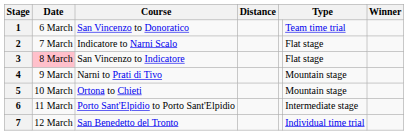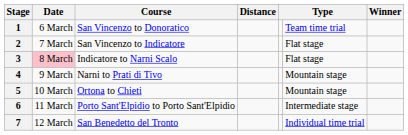 <table class="wikitable">
 <tr>
 <th>Stage</th>
 <th>Date</th>
 <th>Course</th>
 <th>Distance</th>
 <th colspan="2">Type</th>
 <th>Winner</th>
 </tr>
 <tr>
 <th>1</th>
 <td align=right>6 March</td>
 <td><a href='#'>San Vincenzo</a> to <a href='#'>Donoratico</a></td>
 <td></td>
 <td></td>
 <td><a href='#'>Team time trial</a></td>
 <td></td>
 </tr>
 <tr>
 <th>2</th>
 <td align=right>7 March</td>
-<td>Indicatore to <a href='#'>Narni Scalo</a></td>
+<td>San Vincenzo to <a href='#'>Indicatore</a></td>
 <td></td>
 <td></td>
 <td>Flat stage</td>
 <td></td>
 </tr>
 <tr>
 <th>3</th>
 <td align=right style="background: pink;">8 March</td>
-<td>San Vincenzo to <a href='#'>Indicatore</a></td>
+<td>Indicatore to <a href='#'>Narni Scalo</a></td>
 <td></td>
 <td></td>
 <td>Flat stage</td>
 <td></td>
 </tr>
 <tr>
 <th>4</th>
 <td align=right>9 March</td>
 <td>Narni to <a href='#'>Prati di Tivo</a></td>
 <td></td>
 <td></td>
 <td>Mountain stage</td>
 <td></td>
 </tr>
 <tr>
 <th>5</th>
 <td align=right>10 March</td>
 <td><a href='#'>Ortona</a> to <a href='#'>Chieti</a></td>
 <td></td>
 <td></td>
 <td>Mountain stage</td>
 <td></td>
 </tr>
 <tr>
 <th>6</th>
 <td align=right>11 March</td>
 <td><a href='#'>Porto Sant'Elpidio</a> to Porto Sant'Elpidio</td>
 <td></td>
 <td></td>
 <td>Intermediate stage</td>
 <td></td>
 </tr>
 <tr>
 <th>7</th>
 <td align=right>12 March</td>
 <td><a href='#'>San Benedetto del Tronto</a></td>
 <td></td>
 <td></td>
 <td><a href='#'>Individual time trial</a></td>
 <td></td>
 </tr>
 </table>
